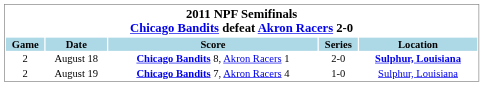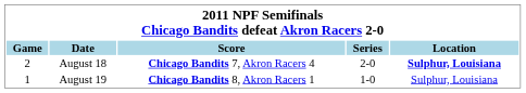 <table cellpadding="1"  style="min-width:45em;text-align:center;font-size:100%; border:1px solid gray;">
 <tr style="font-size:larger;">
 <th colspan=8>2011 NPF Semifinals<br><a href='#'>Chicago Bandits</a> defeat <a href='#'>Akron Racers</a> 2-0</th>
 </tr>
 <tr style="background:lightblue;">
 <th>Game</th>
 <th>Date</th>
 <th>Score</th>
 <th>Series<br></th>
 <th>Location</th>
 </tr>
 <tr>
 <td>2</td>
 <td>August 18</td>
-<td><strong><a href='#'>Chicago Bandits</a></strong> 8, <a href='#'>Akron Racers</a> 1</td>
+<td><strong><a href='#'>Chicago Bandits</a></strong> 7, <a href='#'>Akron Racers</a> 4</td>
 <td>2-0</td>
 <td><strong><a href='#'>Sulphur, Louisiana</a></strong></td>
 </tr>
 <tr>
-<td>2</td>
+<td>1</td>
 <td>August 19</td>
-<td><strong><a href='#'>Chicago Bandits</a></strong> 7, <a href='#'>Akron Racers</a> 4</td>
+<td><strong><a href='#'>Chicago Bandits</a></strong> 8, <a href='#'>Akron Racers</a> 1</td>
 <td>1-0</td>
 <td><a href='#'>Sulphur, Louisiana</a></td>
 </tr>
 </table>
